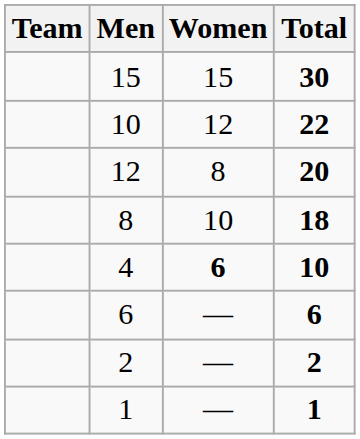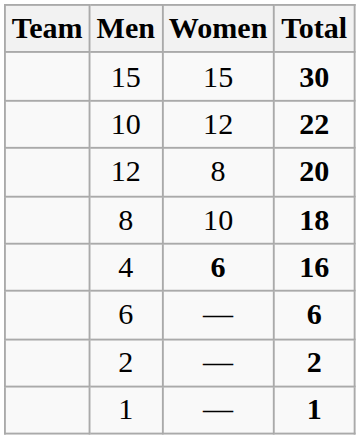 <table class=wikitable style="text-align:center">
 <tr>
 <th>Team</th>
 <th>Men</th>
 <th>Women</th>
 <th>Total</th>
 </tr>
 <tr>
 <td align=left></td>
 <td>15</td>
 <td>15</td>
 <td><strong>30</strong></td>
 </tr>
 <tr>
 <td align=left></td>
 <td>10</td>
 <td>12</td>
 <td><strong>22</strong></td>
 </tr>
 <tr>
 <td align=left></td>
 <td>12</td>
 <td>8</td>
 <td><strong>20</strong></td>
 </tr>
 <tr>
 <td align=left></td>
 <td>8</td>
 <td>10</td>
 <td><strong>18</strong></td>
 </tr>
 <tr>
 <td align=left></td>
 <td>4</td>
 <td><strong>6</strong></td>
-<td><strong>10</strong></td>
+<td><strong>16</strong></td>
 </tr>
 <tr>
 <td align=left></td>
 <td>6</td>
 <td>—</td>
 <td><strong>6</strong></td>
 </tr>
 <tr>
 <td align=left></td>
 <td>2</td>
 <td>—</td>
 <td><strong>2</strong></td>
 </tr>
 <tr>
 <td align=left></td>
 <td>1</td>
 <td>—</td>
 <td><strong>1</strong></td>
 </tr>
 </table>
